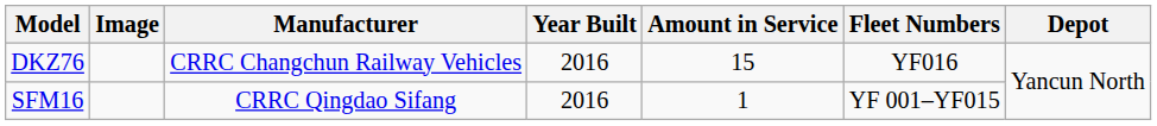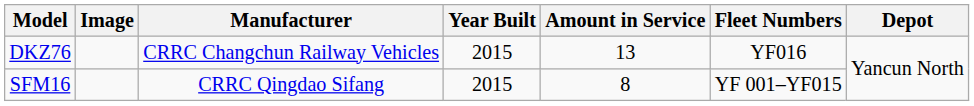 <table class="wikitable" style="border-collapse: collapse; text-align: center;">
 <tr>
 <th>Model</th>
 <th>Image</th>
 <th>Manufacturer</th>
 <th>Year Built</th>
 <th>Amount in Service</th>
 <th>Fleet Numbers</th>
 <th>Depot</th>
 </tr>
 <tr>
 <td><a href='#'>DKZ76</a></td>
 <td></td>
 <td><a href='#'>CRRC Changchun Railway Vehicles</a></td>
-<td>2016</td>
-<td>15</td>
+<td>2015</td>
+<td>13</td>
 <td>YF016</td>
 <td rowspan=2>Yancun North</td>
 </tr>
 <tr>
 <td><a href='#'>SFM16</a></td>
 <td></td>
 <td><a href='#'>CRRC Qingdao Sifang</a></td>
-<td>2016</td>
-<td>1</td>
+<td>2015</td>
+<td>8</td>
 <td>YF 001–YF015</td>
 </tr>
 </table>
